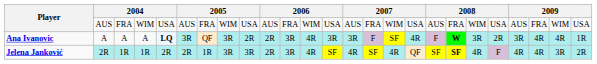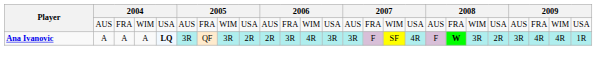 <table class=wikitable style=text-align:center;font-size:85%>
 <tr>
 <th rowspan=2 width=140>Player</th>
 <th colspan=4>2004</th>
 <th colspan=4>2005</th>
 <th colspan=4>2006</th>
 <th colspan=4>2007</th>
 <th colspan=4>2008</th>
 <th colspan=4>2009</th>
 </tr>
 <tr>
 <td>AUS</td>
 <td>FRA</td>
 <td>WIM</td>
 <td>USA</td>
 <td>AUS</td>
 <td>FRA</td>
 <td>WIM</td>
 <td>USA</td>
 <td>AUS</td>
 <td>FRA</td>
 <td>WIM</td>
 <td>USA</td>
 <td>AUS</td>
 <td>FRA</td>
 <td>WIM</td>
 <td>USA</td>
 <td>AUS</td>
 <td>FRA</td>
 <td>WIM</td>
 <td>USA</td>
 <td>AUS</td>
 <td>FRA</td>
 <td>WIM</td>
 <td>USA</td>
 </tr>
 <tr>
 <td align=left><strong> <a href='#'>Ana Ivanovic</a></strong></td>
 <td>A</td>
 <td>A</td>
 <td>A</td>
 <td bgcolor=f0f8ff><strong>LQ</strong></td>
 <td bgcolor=afeeee>3R</td>
 <td bgcolor=ffebcd>QF</td>
 <td bgcolor=afeeee>3R</td>
 <td bgcolor=afeeee>2R</td>
 <td bgcolor=afeeee>2R</td>
 <td bgcolor=afeeee>3R</td>
 <td bgcolor=afeeee>4R</td>
 <td bgcolor=afeeee>3R</td>
 <td bgcolor=afeeee>3R</td>
 <td bgcolor=thistle>F</td>
 <td bgcolor=yellow>SF</td>
 <td bgcolor=afeeee>4R</td>
 <td bgcolor=thistle>F</td>
 <td bgcolor=lime><strong>W</strong></td>
 <td bgcolor=afeeee>3R</td>
 <td bgcolor=afeeee>2R</td>
 <td bgcolor=afeeee>3R</td>
 <td bgcolor=afeeee>4R</td>
 <td bgcolor=afeeee>4R</td>
 <td bgcolor=afeeee>1R</td>
 </tr>
-<tr>
-<td align=left> <strong><a href='#'>Jelena Janković</a></strong></td>
-<td bgcolor=afeeee>2R</td>
-<td bgcolor=afeeee>1R</td>
-<td bgcolor=afeeee>1R</td>
-<td bgcolor=afeeee>2R</td>
-<td bgcolor=afeeee>2R</td>
-<td bgcolor=afeeee>1R</td>
-<td bgcolor=afeeee>3R</td>
-<td bgcolor=afeeee>3R</td>
-<td bgcolor=afeeee>2R</td>
-<td bgcolor=afeeee>3R</td>
-<td bgcolor=afeeee>4R</td>
-<td bgcolor=yellow>SF</td>
-<td bgcolor=afeeee>4R</td>
-<td bgcolor=yellow>SF</td>
-<td bgcolor=afeeee>4R</td>
-<td bgcolor=ffebcd>QF</td>
-<td bgcolor=yellow>SF</td>
-<td bgcolor=yellow><strong>SF</strong></td>
-<td bgcolor=afeeee>4R</td>
-<td bgcolor=thistle>F</td>
-<td bgcolor=afeeee>4R</td>
-<td bgcolor=afeeee>4R</td>
-<td bgcolor=afeeee>3R</td>
-<td bgcolor=afeeee>2R</td>
-</tr>
 </table>
